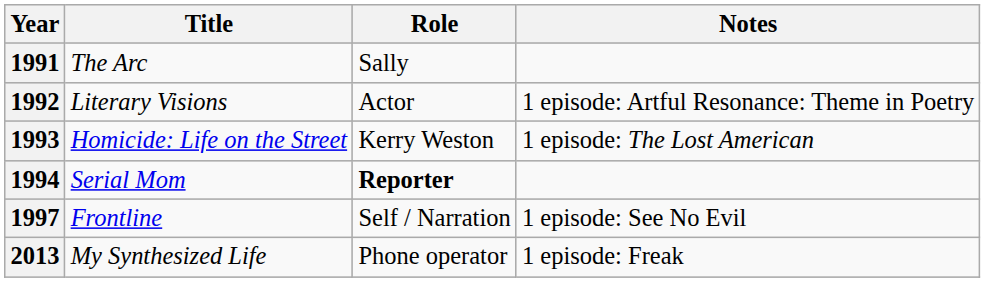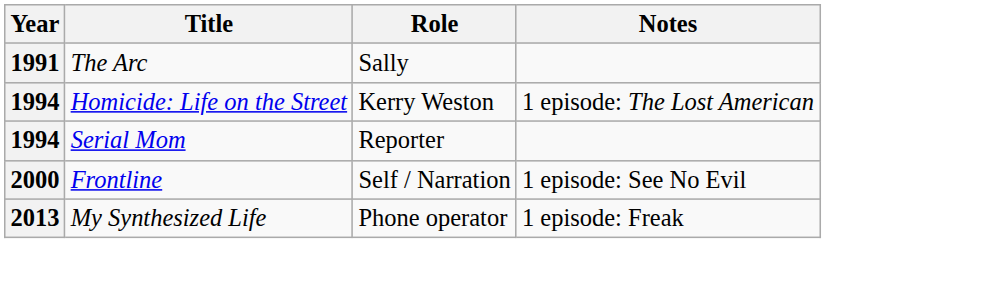 <table class="wikitable sortable mw-collapsible">
 <tr>
 <th>Year</th>
 <th>Title</th>
 <th>Role</th>
 <th>Notes</th>
 </tr>
 <tr>
 <th>1991</th>
 <td><em>The Arc</em></td>
 <td>Sally</td>
 <td></td>
 </tr>
 <tr>
-<th>1992</th>
-<td><em>Literary Visions</em></td>
-<td>Actor</td>
-<td>1 episode: Artful Resonance: Theme in Poetry</td>
-</tr>
-<tr>
-<th>1993</th>
+<th>1994</th>
 <td><em><a href='#'>Homicide: Life on the Street</a></em></td>
 <td>Kerry Weston</td>
 <td>1 episode: <em>The Lost American</em></td>
 </tr>
 <tr>
 <th>1994</th>
 <td><em><a href='#'>Serial Mom</a></em></td>
-<td><strong>Reporter</strong></td>
+<td>Reporter</td>
 <td></td>
 </tr>
 <tr>
-<th>1997</th>
+<th>2000</th>
 <td><em><a href='#'>Frontline</a></em></td>
 <td>Self / Narration</td>
 <td>1 episode: See No Evil</td>
 </tr>
 <tr>
 <th>2013</th>
 <td><em>My Synthesized Life</em></td>
 <td>Phone operator</td>
 <td>1 episode: Freak</td>
 </tr>
 </table>
